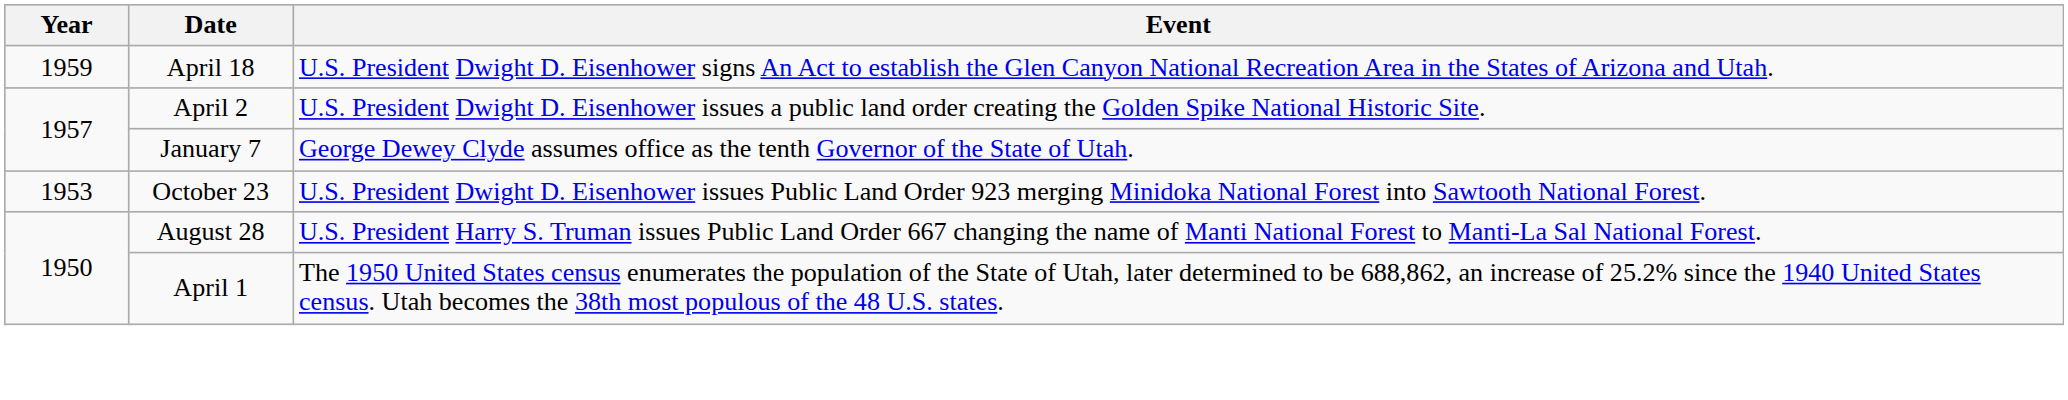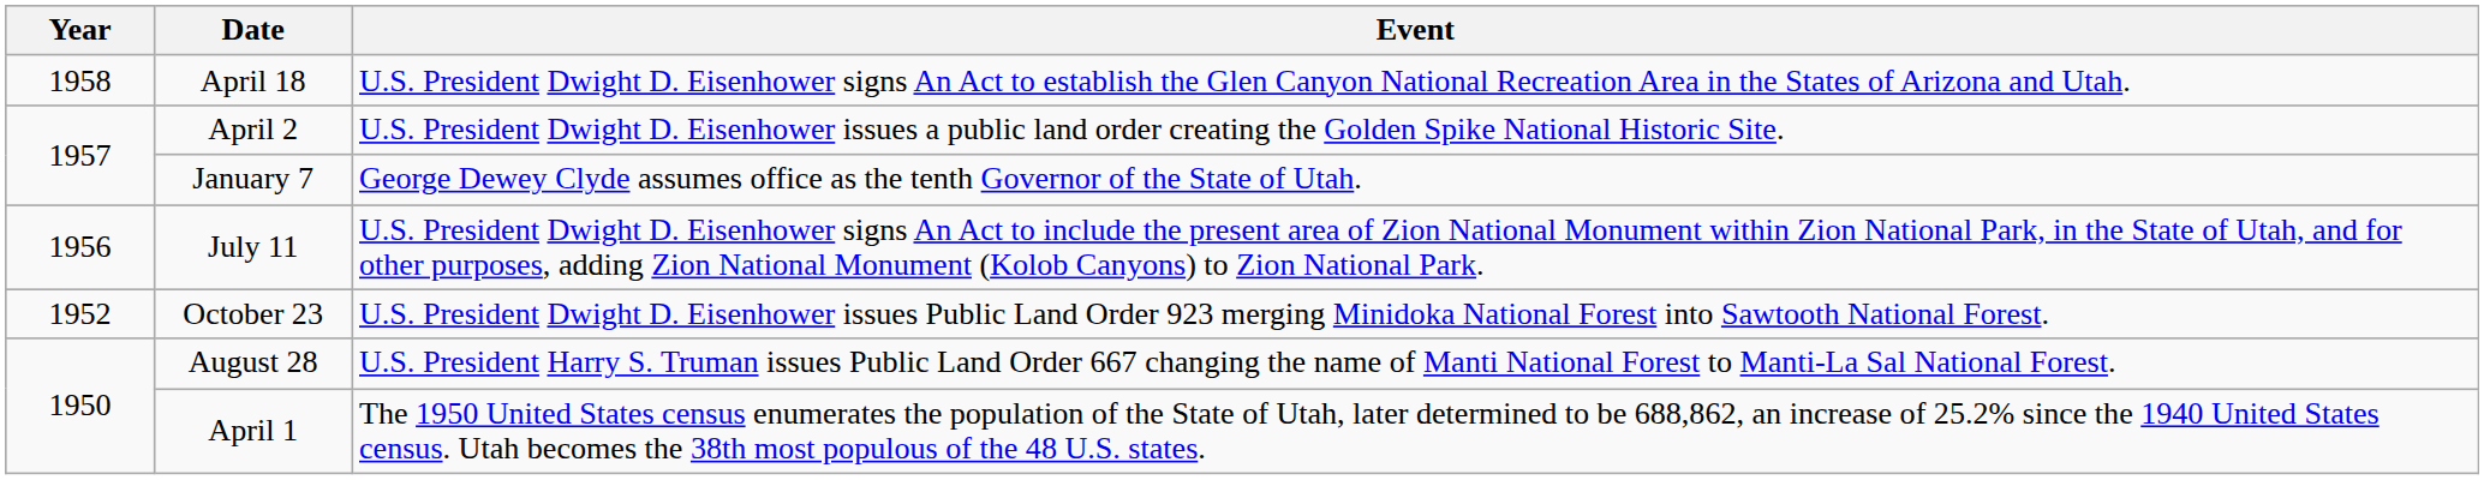 <table class="wikitable" style="width:100%;">
 <tr>
 <th style="width:6%">Year</th>
 <th style="width:8%">Date</th>
 <th style="width:86%">Event</th>
 </tr>
 <tr>
-<td align=center rowspan=1>1959</td>
+<td align=center rowspan=1>1958</td>
 <td align=center>April 18</td>
 <td><a href='#'>U.S. President</a> <a href='#'>Dwight D. Eisenhower</a> signs <a href='#'>An Act to establish the Glen Canyon National Recreation Area in the States of Arizona and Utah</a>.</td>
 </tr>
 <tr>
 <td align=center rowspan=2>1957</td>
 <td align=center>April 2</td>
 <td><a href='#'>U.S. President</a> <a href='#'>Dwight D. Eisenhower</a> issues a public land order creating the <a href='#'>Golden Spike National Historic Site</a>.</td>
 </tr>
 <tr>
 <td align=center>January 7</td>
 <td><a href='#'>George Dewey Clyde</a> assumes office as the tenth <a href='#'>Governor of the State of Utah</a>.</td>
 </tr>
 <tr>
-<td align=center rowspan=1>1953</td>
+<td align=center rowspan=1>1956</td>
+<td align=center>July 11</td>
+<td><a href='#'>U.S. President</a> <a href='#'>Dwight D. Eisenhower</a> signs <a href='#'>An Act to include the present area of Zion National Monument within Zion National Park, in the State of Utah, and for other purposes</a>, adding <a href='#'>Zion National Monument</a> (<a href='#'>Kolob Canyons</a>) to <a href='#'>Zion National Park</a>.</td>
+</tr>
+<tr>
+<td align=center rowspan=1>1952</td>
 <td align=center>October 23</td>
 <td><a href='#'>U.S. President</a> <a href='#'>Dwight D. Eisenhower</a> issues Public Land Order 923 merging <a href='#'>Minidoka National Forest</a> into <a href='#'>Sawtooth National Forest</a>.</td>
 </tr>
 <tr>
 <td align=center rowspan=2>1950</td>
 <td align=center>August 28</td>
 <td><a href='#'>U.S. President</a> <a href='#'>Harry S. Truman</a> issues Public Land Order 667 changing the name of <a href='#'>Manti National Forest</a> to <a href='#'>Manti-La Sal National Forest</a>.</td>
 </tr>
 <tr>
 <td align=center>April 1</td>
 <td>The <a href='#'>1950 United States census</a> enumerates the population of the State of Utah, later determined to be 688,862, an increase of 25.2% since the <a href='#'>1940 United States census</a>. Utah becomes the <a href='#'>38th most populous of the 48 U.S. states</a>.</td>
 </tr>
 </table>
